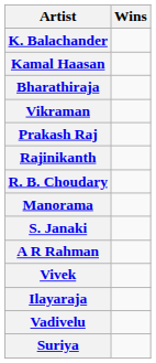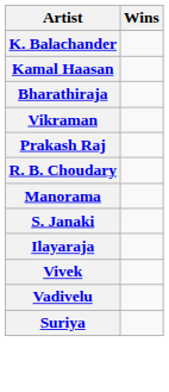 <table class="wikitable" style="text-align: center;">
 <tr>
 <th>Artist</th>
 <th>Wins</th>
 </tr>
 <tr>
 <th><a href='#'>K. Balachander</a></th>
 <td></td>
 </tr>
 <tr>
 <th><a href='#'>Kamal Haasan</a></th>
 <td></td>
 </tr>
 <tr>
 <th><a href='#'>Bharathiraja</a></th>
 <td></td>
 </tr>
 <tr>
 <th><a href='#'>Vikraman</a></th>
 <td></td>
 </tr>
 <tr>
 <th><a href='#'>Prakash Raj</a></th>
 <td></td>
 </tr>
 <tr>
-<th><a href='#'>Rajinikanth</a></th>
-<td></td>
-</tr>
-<tr>
 <th><a href='#'>R. B. Choudary</a></th>
 <td></td>
 </tr>
 <tr>
 <th><a href='#'>Manorama</a></th>
 <td></td>
 </tr>
 <tr>
 <th><a href='#'>S. Janaki</a></th>
 <td></td>
 </tr>
 <tr>
-<th><a href='#'>A R Rahman</a></th>
+<th><a href='#'>Ilayaraja</a></th>
 <td></td>
 </tr>
 <tr>
 <th><a href='#'>Vivek</a></th>
-<td></td>
-</tr>
-<tr>
-<th><a href='#'>Ilayaraja</a></th>
 <td></td>
 </tr>
 <tr>
 <th><a href='#'>Vadivelu</a></th>
 <td></td>
 </tr>
 <tr>
 <th><a href='#'>Suriya</a></th>
 <td></td>
 </tr>
 </table>
